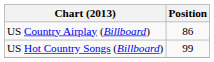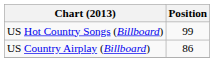 <table class="wikitable sortable">
 <tr>
 <th scope="col">Chart (2013)</th>
 <th scope="col">Position</th>
 </tr>
 <tr>
+<td>US <a href='#'>Hot Country Songs</a> (<em><a href='#'>Billboard</a></em>)</td>
+<td align="center">99</td>
+</tr>
+<tr>
 <td>US <a href='#'>Country Airplay</a> (<em><a href='#'>Billboard</a></em>)</td>
 <td align="center">86</td>
 </tr>
 <tr>
-<td>US <a href='#'>Hot Country Songs</a> (<em><a href='#'>Billboard</a></em>)</td>
-<td align="center">99</td>
-</tr>
-<tr>
 </tr>
 </table>
